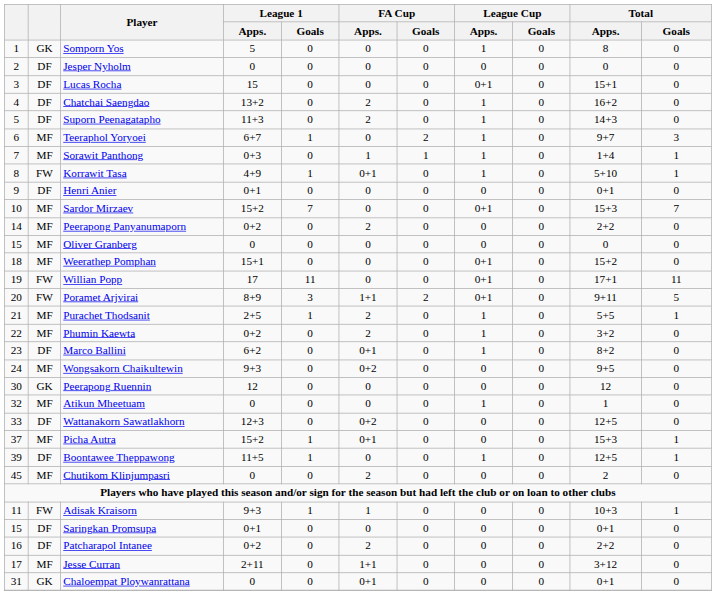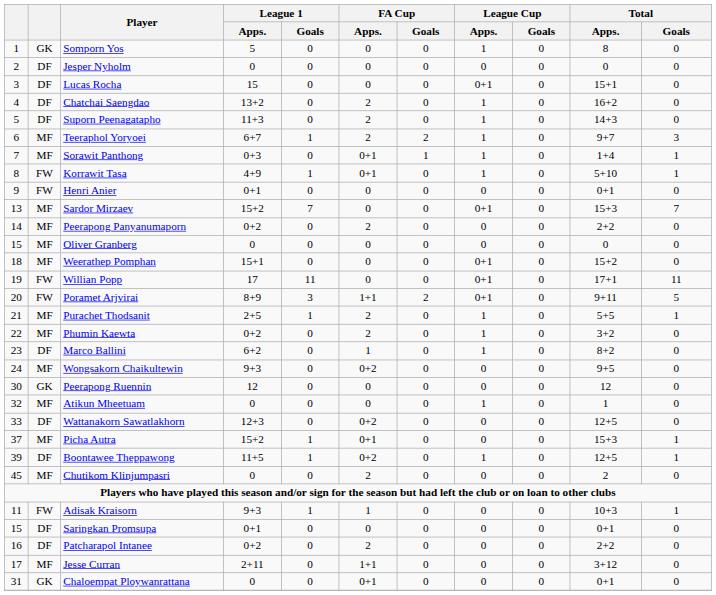 <table class="wikitable" style="text-align:center; font-size:100%; width:80%;">
 <tr>
 <th rowspan=2></th>
 <th rowspan=2></th>
 <th rowspan=2 width="225">Player</th>
 <th colspan=2 width="105">League 1</th>
 <th colspan=2 width="105">FA Cup</th>
 <th colspan=2 width="105">League Cup</th>
 <th colspan=2 width="130">Total</th>
 </tr>
 <tr>
 <th>Apps.</th>
 <th>Goals</th>
 <th>Apps.</th>
 <th>Goals</th>
 <th>Apps.</th>
 <th>Goals</th>
 <th>Apps.</th>
 <th>Goals</th>
 </tr>
 <tr>
 <td>1</td>
 <td>GK</td>
 <td align="left"> <a href='#'>Somporn Yos</a></td>
 <td>5</td>
 <td>0</td>
 <td>0</td>
 <td>0</td>
 <td>1</td>
 <td>0</td>
 <td>8</td>
 <td>0</td>
 </tr>
 <tr>
 <td>2</td>
 <td>DF</td>
 <td align="left"> <a href='#'>Jesper Nyholm</a></td>
 <td>0</td>
 <td>0</td>
 <td>0</td>
 <td>0</td>
 <td>0</td>
 <td>0</td>
 <td>0</td>
 <td>0</td>
 </tr>
 <tr>
 <td>3</td>
 <td>DF</td>
 <td align="left"> <a href='#'>Lucas Rocha</a></td>
 <td>15</td>
 <td>0</td>
 <td>0</td>
 <td>0</td>
 <td>0+1</td>
 <td>0</td>
 <td>15+1</td>
 <td>0</td>
 </tr>
 <tr>
 <td>4</td>
 <td>DF</td>
 <td align="left"> <a href='#'>Chatchai Saengdao</a></td>
 <td>13+2</td>
 <td>0</td>
 <td>2</td>
 <td>0</td>
 <td>1</td>
 <td>0</td>
 <td>16+2</td>
 <td>0</td>
 </tr>
 <tr>
 <td>5</td>
 <td>DF</td>
 <td align="left"> <a href='#'>Suporn Peenagatapho</a></td>
 <td>11+3</td>
 <td>0</td>
 <td>2</td>
 <td>0</td>
 <td>1</td>
 <td>0</td>
 <td>14+3</td>
 <td>0</td>
 </tr>
 <tr>
 <td>6</td>
 <td>MF</td>
 <td align="left"> <a href='#'>Teeraphol Yoryoei</a></td>
 <td>6+7</td>
 <td>1</td>
-<td>0</td>
+<td>2</td>
 <td>2</td>
 <td>1</td>
 <td>0</td>
 <td>9+7</td>
 <td>3</td>
 </tr>
 <tr>
 <td>7</td>
 <td>MF</td>
 <td align="left"> <a href='#'>Sorawit Panthong</a></td>
 <td>0+3</td>
 <td>0</td>
-<td>1</td>
+<td>0+1</td>
 <td>1</td>
 <td>1</td>
 <td>0</td>
 <td>1+4</td>
 <td>1</td>
 </tr>
 <tr>
 <td>8</td>
 <td>FW</td>
 <td align="left"> <a href='#'>Korrawit Tasa</a></td>
 <td>4+9</td>
 <td>1</td>
 <td>0+1</td>
 <td>0</td>
 <td>1</td>
 <td>0</td>
 <td>5+10</td>
 <td>1</td>
 </tr>
 <tr>
 <td>9</td>
-<td>DF</td>
+<td>FW</td>
 <td align="left"> <a href='#'>Henri Anier</a></td>
 <td>0+1</td>
 <td>0</td>
 <td>0</td>
 <td>0</td>
 <td>0</td>
 <td>0</td>
 <td>0+1</td>
 <td>0</td>
 </tr>
 <tr>
-<td>10</td>
+<td>13</td>
 <td>MF</td>
 <td align="left"> <a href='#'>Sardor Mirzaev</a></td>
 <td>15+2</td>
 <td>7</td>
 <td>0</td>
 <td>0</td>
 <td>0+1</td>
 <td>0</td>
 <td>15+3</td>
 <td>7</td>
 </tr>
 <tr>
 <td>14</td>
 <td>MF</td>
 <td align="left"> <a href='#'>Peerapong Panyanumaporn</a></td>
 <td>0+2</td>
 <td>0</td>
 <td>2</td>
 <td>0</td>
 <td>0</td>
 <td>0</td>
 <td>2+2</td>
 <td>0</td>
 </tr>
 <tr>
 <td>15</td>
 <td>MF</td>
 <td align="left"> <a href='#'>Oliver Granberg</a></td>
 <td>0</td>
 <td>0</td>
 <td>0</td>
 <td>0</td>
 <td>0</td>
 <td>0</td>
 <td>0</td>
 <td>0</td>
 </tr>
 <tr>
 <td>18</td>
 <td>MF</td>
 <td align="left"> <a href='#'>Weerathep Pomphan</a></td>
 <td>15+1</td>
 <td>0</td>
 <td>0</td>
 <td>0</td>
 <td>0+1</td>
 <td>0</td>
 <td>15+2</td>
 <td>0</td>
 </tr>
 <tr>
 <td>19</td>
 <td>FW</td>
 <td align="left"> <a href='#'>Willian Popp</a></td>
 <td>17</td>
 <td>11</td>
 <td>0</td>
 <td>0</td>
 <td>0+1</td>
 <td>0</td>
 <td>17+1</td>
 <td>11</td>
 </tr>
 <tr>
 <td>20</td>
 <td>FW</td>
 <td align="left"> <a href='#'>Poramet Arjvirai</a></td>
 <td>8+9</td>
 <td>3</td>
 <td>1+1</td>
 <td>2</td>
 <td>0+1</td>
 <td>0</td>
 <td>9+11</td>
 <td>5</td>
 </tr>
 <tr>
 <td>21</td>
 <td>MF</td>
 <td align="left"> <a href='#'>Purachet Thodsanit</a></td>
 <td>2+5</td>
 <td>1</td>
 <td>2</td>
 <td>0</td>
 <td>1</td>
 <td>0</td>
 <td>5+5</td>
 <td>1</td>
 </tr>
 <tr>
 <td>22</td>
 <td>MF</td>
 <td align="left"> <a href='#'>Phumin Kaewta</a></td>
 <td>0+2</td>
 <td>0</td>
 <td>2</td>
 <td>0</td>
 <td>1</td>
 <td>0</td>
 <td>3+2</td>
 <td>0</td>
 </tr>
 <tr>
 <td>23</td>
 <td>DF</td>
 <td align="left"> <a href='#'>Marco Ballini</a></td>
 <td>6+2</td>
 <td>0</td>
-<td>0+1</td>
+<td>1</td>
 <td>0</td>
 <td>1</td>
 <td>0</td>
 <td>8+2</td>
 <td>0</td>
 </tr>
 <tr>
 <td>24</td>
 <td>MF</td>
 <td align="left"> <a href='#'>Wongsakorn Chaikultewin</a></td>
 <td>9+3</td>
 <td>0</td>
 <td>0+2</td>
 <td>0</td>
 <td>0</td>
 <td>0</td>
 <td>9+5</td>
 <td>0</td>
 </tr>
 <tr>
 <td>30</td>
 <td>GK</td>
 <td align="left"> <a href='#'>Peerapong Ruennin</a></td>
 <td>12</td>
 <td>0</td>
 <td>0</td>
 <td>0</td>
 <td>0</td>
 <td>0</td>
 <td>12</td>
 <td>0</td>
 </tr>
 <tr>
 <td>32</td>
 <td>MF</td>
 <td align="left"> <a href='#'>Atikun Mheetuam</a></td>
 <td>0</td>
 <td>0</td>
 <td>0</td>
 <td>0</td>
 <td>1</td>
 <td>0</td>
 <td>1</td>
 <td>0</td>
 </tr>
 <tr>
 <td>33</td>
 <td>DF</td>
 <td align="left"> <a href='#'>Wattanakorn Sawatlakhorn</a></td>
 <td>12+3</td>
 <td>0</td>
 <td>0+2</td>
 <td>0</td>
 <td>0</td>
 <td>0</td>
 <td>12+5</td>
 <td>0</td>
 </tr>
 <tr>
 <td>37</td>
 <td>MF</td>
 <td align="left"> <a href='#'>Picha Autra</a></td>
 <td>15+2</td>
 <td>1</td>
 <td>0+1</td>
 <td>0</td>
 <td>0</td>
 <td>0</td>
 <td>15+3</td>
 <td>1</td>
 </tr>
 <tr>
 <td>39</td>
 <td>DF</td>
 <td align="left"> <a href='#'>Boontawee Theppawong</a></td>
 <td>11+5</td>
 <td>1</td>
-<td>0</td>
+<td>0+2</td>
 <td>0</td>
 <td>1</td>
 <td>0</td>
 <td>12+5</td>
 <td>1</td>
 </tr>
 <tr>
 <td>45</td>
 <td>MF</td>
 <td align="left"> <a href='#'>Chutikom Klinjumpasri</a></td>
 <td>0</td>
 <td>0</td>
 <td>2</td>
 <td>0</td>
 <td>0</td>
 <td>0</td>
 <td>2</td>
 <td>0</td>
 </tr>
 <tr>
 <td colspan="17"><strong>Players who have played this season and/or sign for the season but had left the club or on loan to other clubs</strong></td>
 </tr>
 <tr>
 <td>11</td>
 <td>FW</td>
 <td align="left"> <a href='#'>Adisak Kraisorn</a></td>
 <td>9+3</td>
 <td>1</td>
 <td>1</td>
 <td>0</td>
 <td>0</td>
 <td>0</td>
 <td>10+3</td>
 <td>1</td>
 </tr>
 <tr>
 <td>15</td>
 <td>DF</td>
 <td align="left"> <a href='#'>Saringkan Promsupa</a></td>
 <td>0+1</td>
 <td>0</td>
 <td>0</td>
 <td>0</td>
 <td>0</td>
 <td>0</td>
 <td>0+1</td>
 <td>0</td>
 </tr>
 <tr>
 <td>16</td>
 <td>DF</td>
 <td align="left"> <a href='#'>Patcharapol Intanee</a></td>
 <td>0+2</td>
 <td>0</td>
 <td>2</td>
 <td>0</td>
 <td>0</td>
 <td>0</td>
 <td>2+2</td>
 <td>0</td>
 </tr>
 <tr>
 <td>17</td>
 <td>MF</td>
 <td align="left"> <a href='#'>Jesse Curran</a></td>
 <td>2+11</td>
 <td>0</td>
 <td>1+1</td>
 <td>0</td>
 <td>0</td>
 <td>0</td>
 <td>3+12</td>
 <td>0</td>
 </tr>
 <tr>
 <td>31</td>
 <td>GK</td>
 <td align="left"> <a href='#'>Chaloempat Ploywanrattana</a></td>
 <td>0</td>
 <td>0</td>
 <td>0+1</td>
 <td>0</td>
 <td>0</td>
 <td>0</td>
 <td>0+1</td>
 <td>0</td>
 </tr>
 <tr>
 </tr>
 </table>
